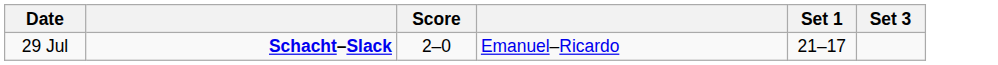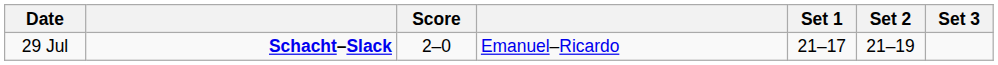 <table class="wikitable" style="text-align: center; font-size:90% ">
 <tr>
 <th width="60">Date</th>
 <th align="right" width="250"></th>
 <th width="60">Score</th>
 <th align="left" width="250"></th>
 <th width="50">Set 1</th>
+<th width="50">Set 2</th>
 <th width="50">Set 3</th>
 </tr>
 <tr>
 <td>29 Jul</td>
 <td align=right><strong><a href='#'>Schacht</a>–<a href='#'>Slack</a> </strong></td>
 <td align=center>2–0</td>
 <td align=left> <a href='#'>Emanuel</a>–<a href='#'>Ricardo</a></td>
 <td>21–17</td>
+<td>21–19</td>
 <td></td>
 </tr>
 </table>
